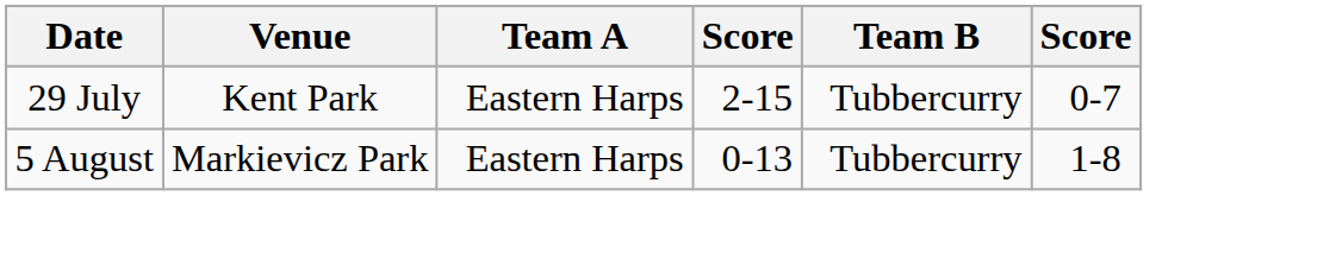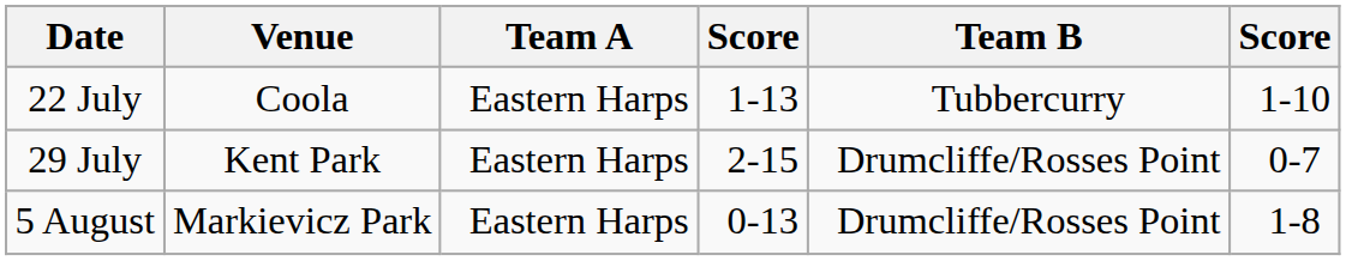 <table class="wikitable">
 <tr>
 <th>Date</th>
 <th>Venue</th>
 <th>Team A</th>
 <th>Score</th>
 <th>Team B</th>
 <th>Score</th>
 </tr>
 <tr align="center">
+<td>22 July</td>
+<td>Coola</td>
+<td>  Eastern Harps</td>
+<td>  1-13</td>
+<td>  Tubbercurry</td>
+<td>  1-10</td>
+</tr>
+<tr align="center">
 <td>29 July</td>
 <td>Kent Park</td>
 <td>  Eastern Harps</td>
 <td>  2-15</td>
-<td>  Tubbercurry</td>
+<td>  Drumcliffe/Rosses Point</td>
 <td>  0-7</td>
 </tr>
 <tr align="center">
 <td>5 August</td>
 <td>Markievicz Park</td>
 <td>  Eastern Harps</td>
 <td>  0-13</td>
-<td>  Tubbercurry</td>
+<td>  Drumcliffe/Rosses Point</td>
 <td>  1-8</td>
 </tr>
 </table>
